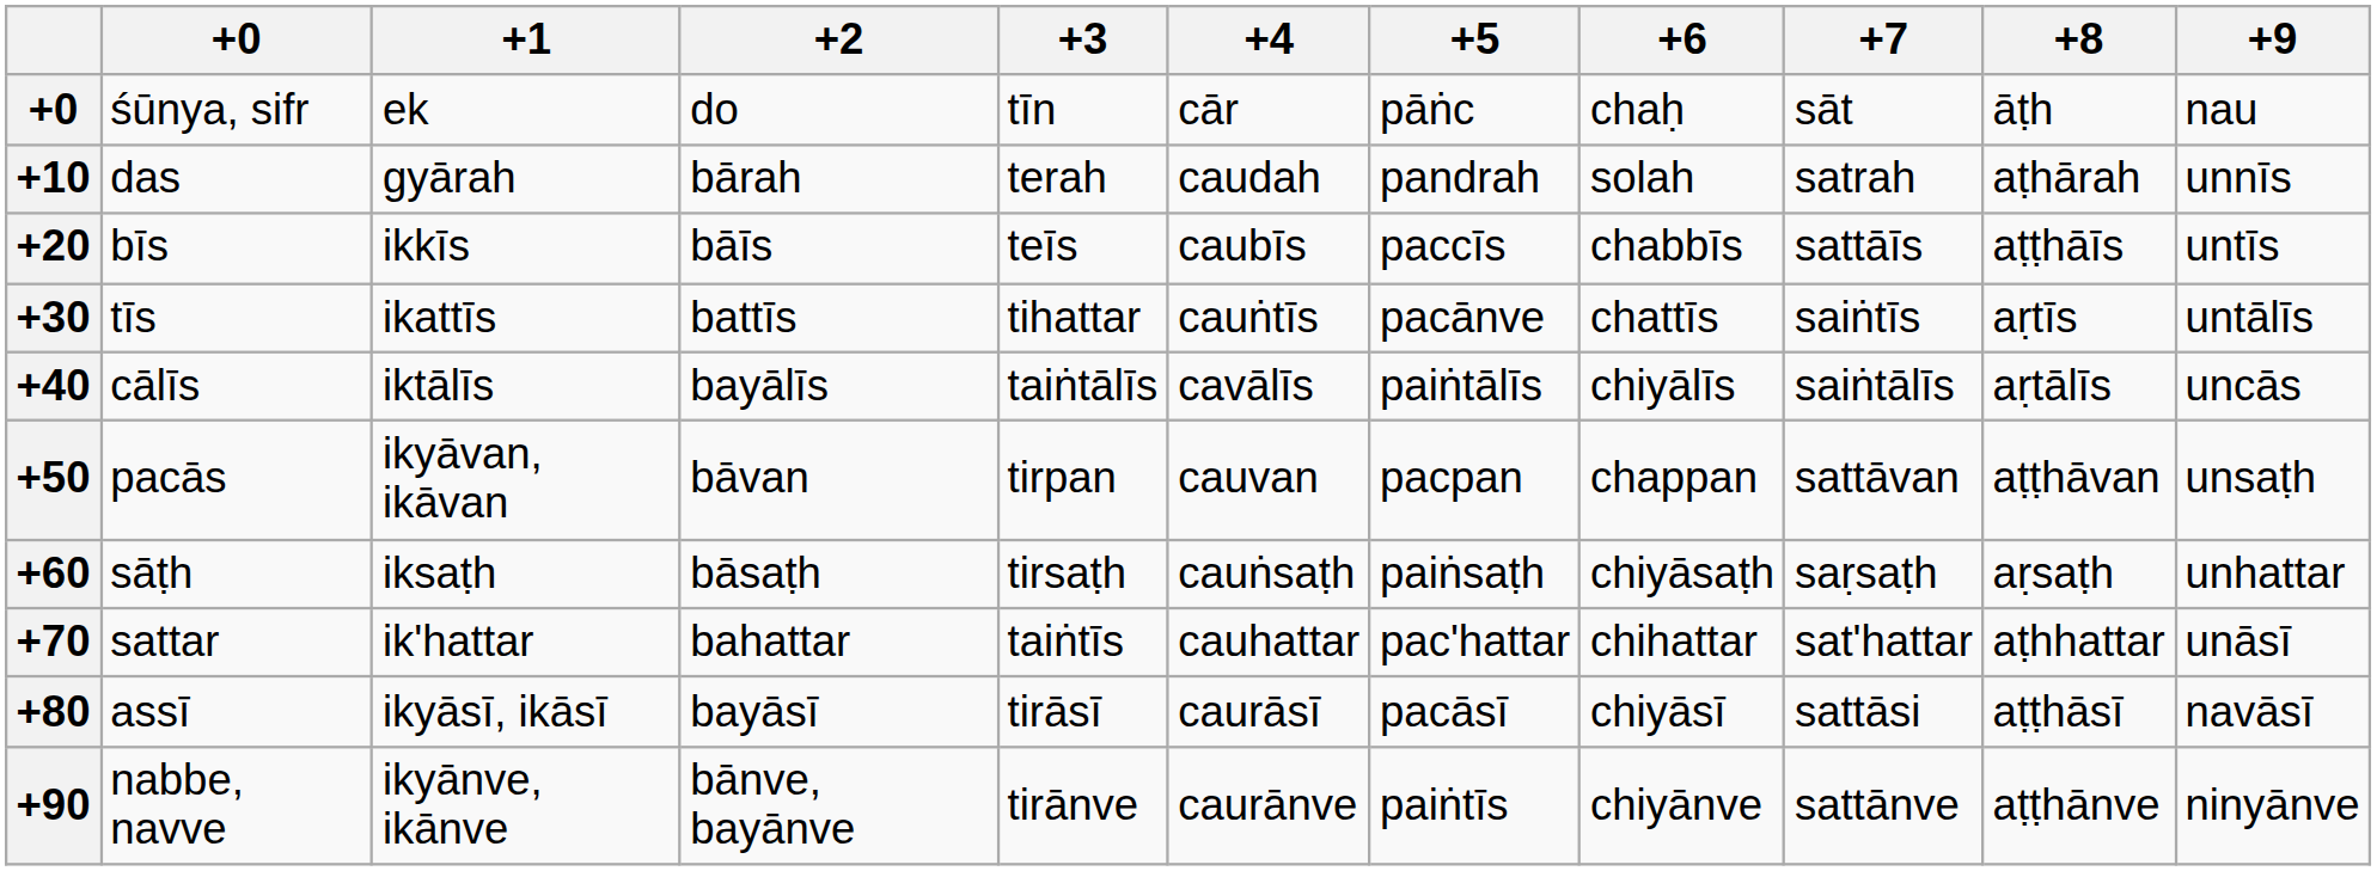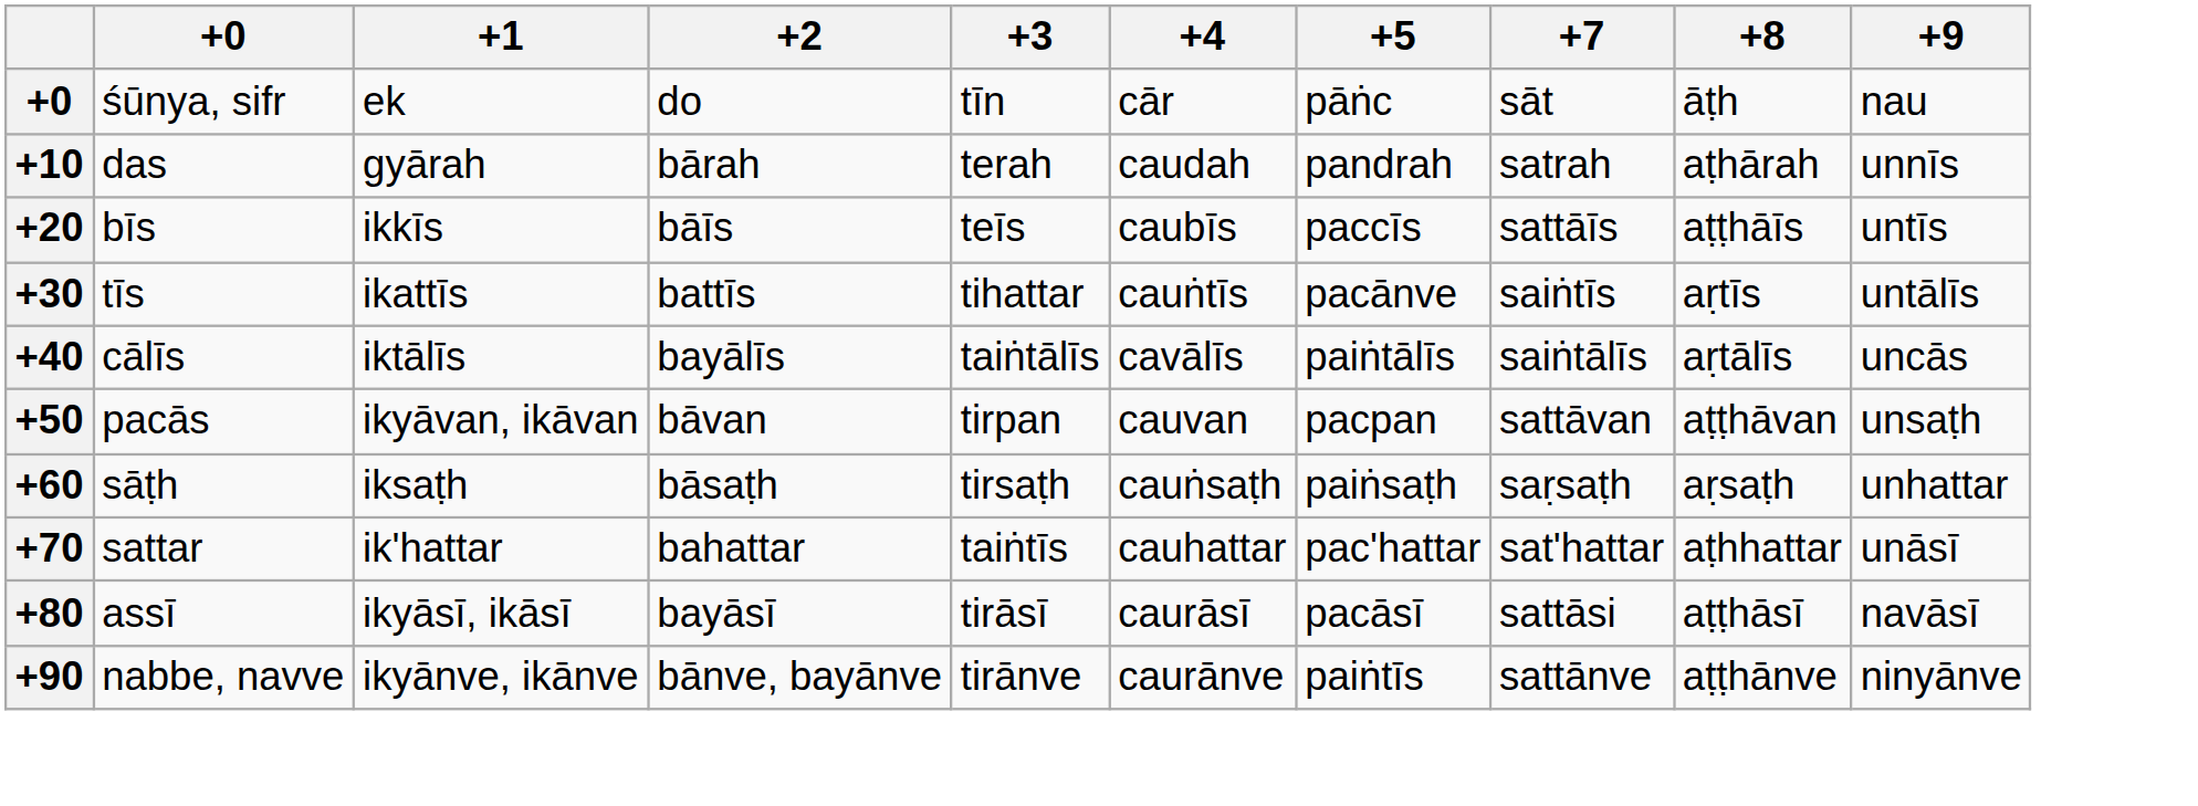 <table class="wikitable">
 <tr>
 <th></th>
 <th>+0</th>
 <th>+1</th>
 <th>+2</th>
 <th>+3</th>
 <th>+4</th>
 <th>+5</th>
-<th>+6</th>
 <th>+7</th>
 <th>+8</th>
 <th>+9</th>
 </tr>
 <tr>
 <th>+0</th>
 <td>śūnya, sifr</td>
 <td>ek</td>
 <td>do</td>
 <td>tīn</td>
 <td>cār</td>
 <td>pāṅc</td>
-<td>chaḥ</td>
 <td>sāt</td>
 <td>āṭh</td>
 <td>nau</td>
 </tr>
 <tr>
 <th>+10</th>
 <td>das</td>
 <td>gyārah</td>
 <td>bārah</td>
 <td>terah</td>
 <td>caudah</td>
 <td>pandrah</td>
-<td>solah</td>
 <td>satrah</td>
 <td>aṭhārah</td>
 <td>unnīs</td>
 </tr>
 <tr>
 <th>+20</th>
 <td>bīs</td>
 <td>ikkīs</td>
 <td>bāīs</td>
 <td>teīs</td>
 <td>caubīs</td>
 <td>paccīs</td>
-<td>chabbīs</td>
 <td>sattāīs</td>
 <td>aṭṭhāīs</td>
 <td>untīs</td>
 </tr>
 <tr>
 <th>+30</th>
 <td>tīs</td>
 <td>ikattīs</td>
 <td>battīs</td>
 <td>tihattar</td>
 <td>cauṅtīs</td>
 <td>pacānve</td>
-<td>chattīs</td>
 <td>saiṅtīs</td>
 <td>aṛtīs</td>
 <td>untālīs</td>
 </tr>
 <tr>
 <th>+40</th>
 <td>cālīs</td>
 <td>iktālīs</td>
 <td>bayālīs</td>
 <td>taiṅtālīs</td>
 <td>cavālīs</td>
 <td>paiṅtālīs</td>
-<td>chiyālīs</td>
 <td>saiṅtālīs</td>
 <td>aṛtālīs</td>
 <td>uncās</td>
 </tr>
 <tr>
 <th>+50</th>
 <td>pacās</td>
 <td>ikyāvan, ikāvan</td>
 <td>bāvan</td>
 <td>tirpan</td>
 <td>cauvan</td>
 <td>pacpan</td>
-<td>chappan</td>
 <td>sattāvan</td>
 <td>aṭṭhāvan</td>
 <td>unsaṭh</td>
 </tr>
 <tr>
 <th>+60</th>
 <td>sāṭh</td>
 <td>iksaṭh</td>
 <td>bāsaṭh</td>
 <td>tirsaṭh</td>
 <td>cauṅsaṭh</td>
 <td>paiṅsaṭh</td>
-<td>chiyāsaṭh</td>
 <td>saṛsaṭh</td>
 <td>aṛsaṭh</td>
 <td>unhattar</td>
 </tr>
 <tr>
 <th>+70</th>
 <td>sattar</td>
 <td>ik'hattar</td>
 <td>bahattar</td>
 <td>taiṅtīs</td>
 <td>cauhattar</td>
 <td>pac'hattar</td>
-<td>chihattar</td>
 <td>sat'hattar</td>
 <td>aṭhhattar</td>
 <td>unāsī</td>
 </tr>
 <tr>
 <th>+80</th>
 <td>assī</td>
 <td>ikyāsī, ikāsī</td>
 <td>bayāsī</td>
 <td>tirāsī</td>
 <td>caurāsī</td>
 <td>pacāsī</td>
-<td>chiyāsī</td>
 <td>sattāsi</td>
 <td>aṭṭhāsī</td>
 <td>navāsī</td>
 </tr>
 <tr>
 <th>+90</th>
 <td>nabbe, navve</td>
 <td>ikyānve, ikānve</td>
 <td>bānve, bayānve</td>
 <td>tirānve</td>
 <td>caurānve</td>
 <td>paiṅtīs</td>
-<td>chiyānve</td>
 <td>sattānve</td>
 <td>aṭṭhānve</td>
 <td>ninyānve</td>
 </tr>
 </table>
